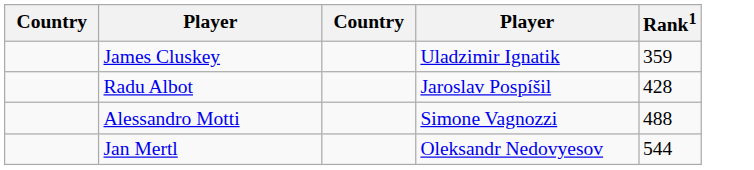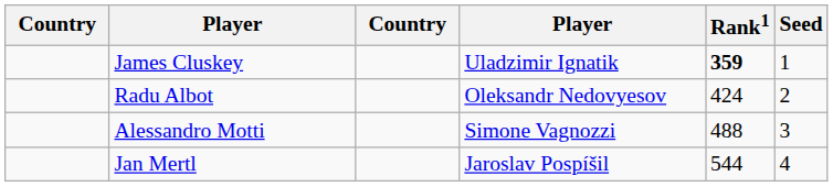 <table class="sortable wikitable">
 <tr>
 <th width="70">Country</th>
 <th width="175">Player</th>
 <th width="70">Country</th>
 <th width="175">Player</th>
 <th>Rank<sup>1</sup></th>
+<th>Seed</th>
 </tr>
 <tr>
 <td></td>
 <td><a href='#'>James Cluskey</a></td>
 <td></td>
 <td><a href='#'>Uladzimir Ignatik</a></td>
-<td>359</td>
+<td><strong>359</strong></td>
+<td>1</td>
 </tr>
 <tr>
 <td></td>
 <td><a href='#'>Radu Albot</a></td>
 <td></td>
-<td><a href='#'>Jaroslav Pospíšil</a></td>
-<td>428</td>
+<td><a href='#'>Oleksandr Nedovyesov</a></td>
+<td>424</td>
+<td>2</td>
 </tr>
 <tr>
 <td></td>
 <td><a href='#'>Alessandro Motti</a></td>
 <td></td>
 <td><a href='#'>Simone Vagnozzi</a></td>
 <td>488</td>
+<td>3</td>
 </tr>
 <tr>
 <td></td>
 <td><a href='#'>Jan Mertl</a></td>
 <td></td>
-<td><a href='#'>Oleksandr Nedovyesov</a></td>
+<td><a href='#'>Jaroslav Pospíšil</a></td>
 <td>544</td>
+<td>4</td>
 </tr>
 </table>
